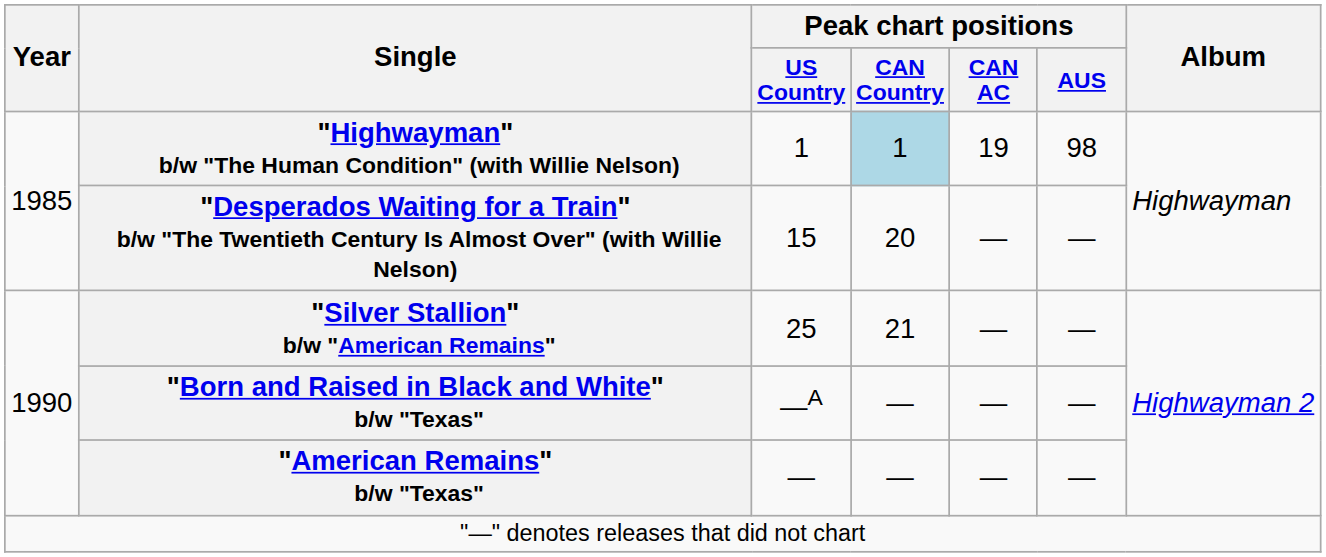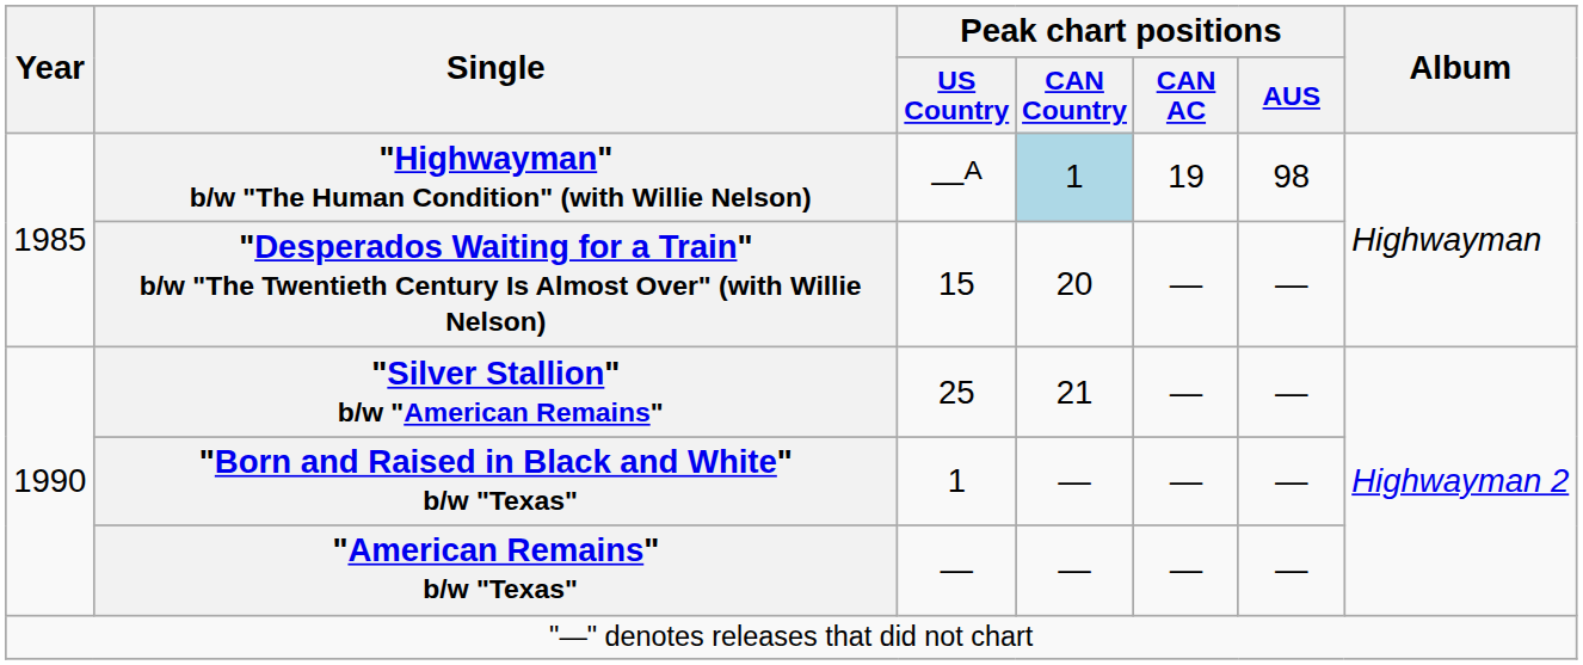 <table class="wikitable plainrowheaders" style="text-align:center;">
 <tr>
 <th rowspan="2">Year</th>
 <th rowspan="2" style="width:24em;">Single</th>
 <th colspan="4">Peak chart positions</th>
 <th rowspan="2">Album</th>
 </tr>
 <tr style="font-size:smaller;">
 <th width="45"><a href='#'>US Country</a><br></th>
 <th width="45"><a href='#'>CAN Country</a><br></th>
 <th width="45"><a href='#'>CAN AC</a><br></th>
 <th width="45"><a href='#'>AUS</a><br></th>
 </tr>
 <tr>
 <td rowspan="2">1985</td>
 <th scope="row">"<a href='#'>Highwayman</a>"<br> <small>b/w "The Human Condition" (with Willie Nelson)</small></th>
-<td>1</td>
+<td>—<sup>A</sup></td>
 <td style="background: lightblue;">1</td>
 <td>19</td>
 <td>98</td>
 <td align="left" rowspan="2"><em>Highwayman</em></td>
 </tr>
 <tr>
 <th scope="row">"<a href='#'>Desperados Waiting for a Train</a>"<br> <small>b/w "The Twentieth Century Is Almost Over" (with Willie Nelson)</small></th>
 <td>15</td>
 <td>20</td>
 <td>—</td>
 <td>—</td>
 </tr>
 <tr>
 <td rowspan="3">1990</td>
 <th scope="row">"<a href='#'>Silver Stallion</a>"<br> <small>b/w "<a href='#'>American Remains</a>"</small></th>
 <td>25</td>
 <td>21</td>
 <td>—</td>
 <td>—</td>
 <td rowspan="3"><em><a href='#'>Highwayman 2</a></em></td>
 </tr>
 <tr>
 <th scope="row">"<a href='#'>Born and Raised in Black and White</a>"<br> <small>b/w "Texas"</small></th>
-<td>—<sup>A</sup></td>
+<td>1</td>
 <td>—</td>
 <td>—</td>
 <td>—</td>
 </tr>
 <tr>
 <th scope="row">"<a href='#'>American Remains</a>"<br> <small>b/w "Texas"</small></th>
 <td>—</td>
 <td>—</td>
 <td>—</td>
 <td>—</td>
 </tr>
 <tr>
 <td colspan="7" style="font-size:85%">"—" denotes releases that did not chart</td>
 </tr>
 </table>
